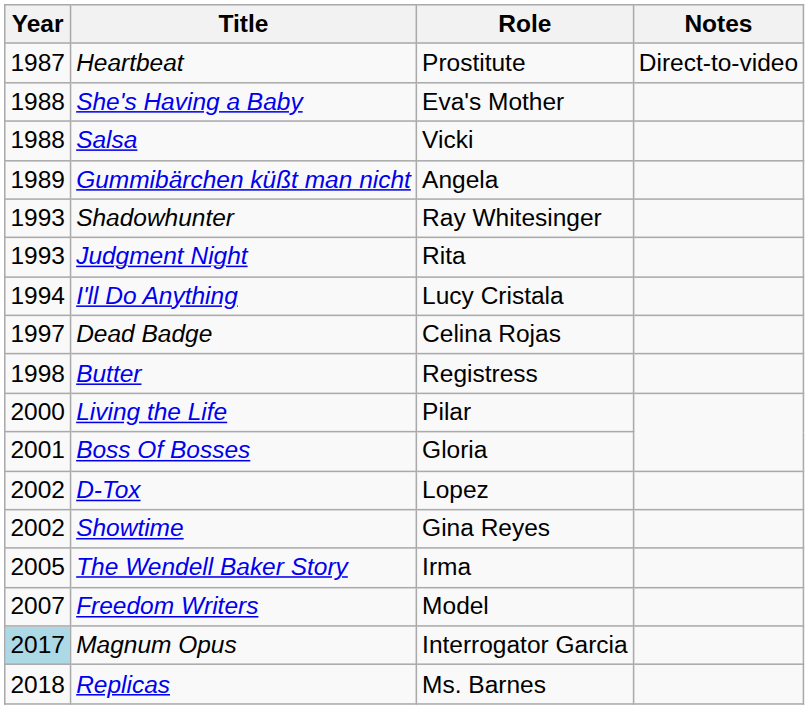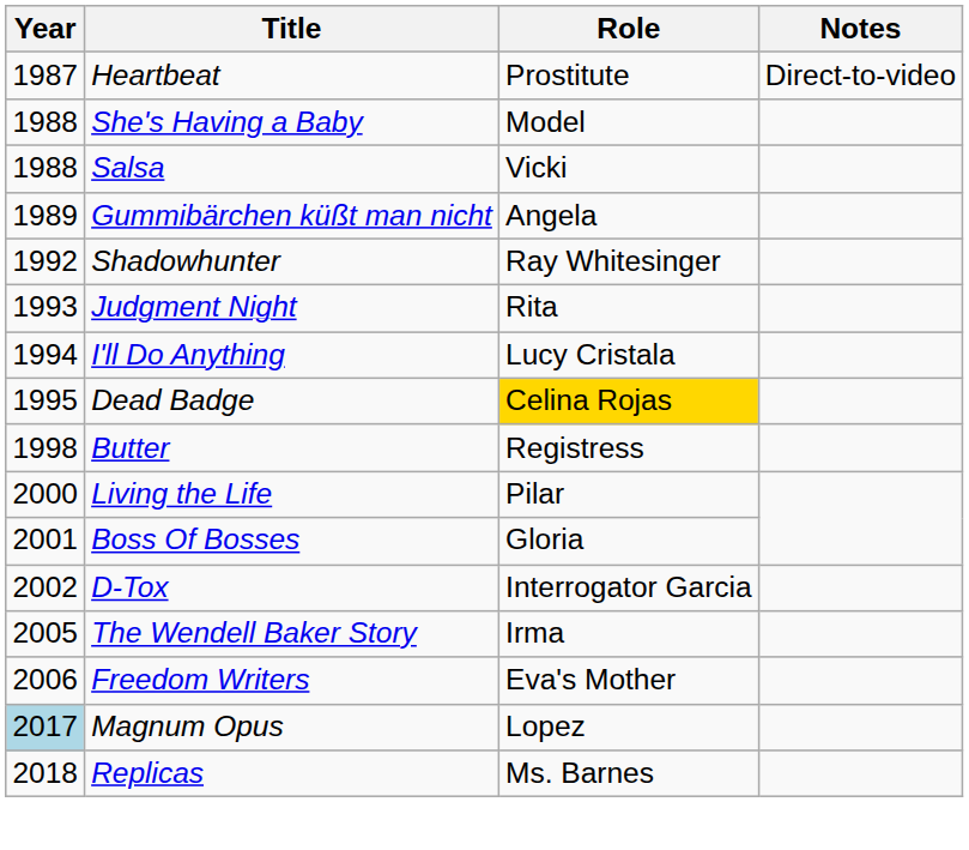 <table class="wikitable sortable">
 <tr>
 <th>Year</th>
 <th>Title</th>
 <th>Role</th>
 <th>Notes</th>
 </tr>
 <tr>
 <td>1987</td>
 <td><em>Heartbeat</em></td>
 <td>Prostitute</td>
 <td>Direct-to-video</td>
 </tr>
 <tr>
 <td>1988</td>
 <td><em><a href='#'>She's Having a Baby</a></em></td>
-<td>Eva's Mother</td>
+<td>Model</td>
 <td></td>
 </tr>
 <tr>
 <td>1988</td>
 <td><a href='#'><em>Salsa</em></a></td>
 <td>Vicki</td>
 <td></td>
 </tr>
 <tr>
 <td>1989</td>
 <td><em><a href='#'>Gummibärchen küßt man nicht</a></em></td>
 <td>Angela</td>
 <td></td>
 </tr>
 <tr>
-<td>1993</td>
+<td>1992</td>
 <td><em>Shadowhunter</em></td>
 <td>Ray Whitesinger</td>
 <td></td>
 </tr>
 <tr>
 <td>1993</td>
 <td><a href='#'><em>Judgment Night</em></a></td>
 <td>Rita</td>
 <td></td>
 </tr>
 <tr>
 <td>1994</td>
 <td><em><a href='#'>I'll Do Anything</a></em></td>
 <td>Lucy Cristala</td>
 <td></td>
 </tr>
 <tr>
-<td>1997</td>
+<td>1995</td>
 <td><em>Dead Badge</em></td>
-<td>Celina Rojas</td>
+<td style="background: gold;">Celina Rojas</td>
 <td></td>
 </tr>
 <tr>
 <td>1998</td>
 <td><a href='#'><em>Butter</em></a></td>
 <td>Registress</td>
 <td></td>
 </tr>
 <tr>
 <td>2000</td>
 <td><em><a href='#'>Living the Life</a></em></td>
 <td>Pilar</td>
 </tr>
 <tr>
 <td>2001</td>
 <td><em><a href='#'>Boss Of Bosses</a></em></td>
 <td>Gloria</td>
 </tr>
 <tr>
 <td>2002</td>
 <td><em><a href='#'>D-Tox</a></em></td>
-<td>Lopez</td>
-<td></td>
-</tr>
-<tr>
-<td>2002</td>
-<td><a href='#'><em>Showtime</em></a></td>
-<td>Gina Reyes</td>
+<td>Interrogator Garcia</td>
 <td></td>
 </tr>
 <tr>
 <td>2005</td>
 <td><em><a href='#'>The Wendell Baker Story</a></em></td>
 <td>Irma</td>
 <td></td>
 </tr>
 <tr>
-<td>2007</td>
+<td>2006</td>
 <td><em><a href='#'>Freedom Writers</a></em></td>
-<td>Model</td>
+<td>Eva's Mother</td>
 <td></td>
 </tr>
 <tr>
 <td style="background: lightblue;">2017</td>
 <td><em>Magnum Opus</em></td>
-<td>Interrogator Garcia</td>
+<td>Lopez</td>
 <td></td>
 </tr>
 <tr>
 <td>2018</td>
 <td><a href='#'><em>Replicas</em></a></td>
 <td>Ms. Barnes</td>
 <td></td>
 </tr>
 </table>
